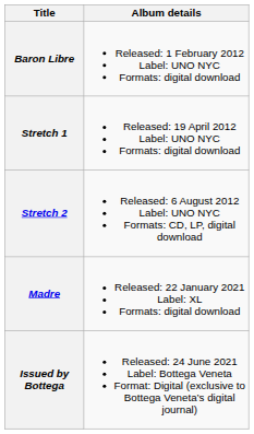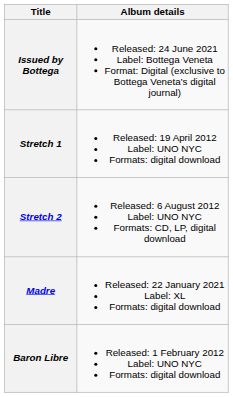 <table class="wikitable plainrowheaders" style="text-align:center;">
 <tr>
 <th scope="col" style="width:7em;">Title</th>
 <th scope="col" style="width:15em;">Album details</th>
 </tr>
 <tr>
-<th scope="row"><em>Baron Libre</em></th>
-<td><br><ul><li>Released: 1 February 2012</li><li>Label: UNO NYC</li><li>Formats: digital download</li></ul></td>
+<th scope="row"><em>Issued by Bottega</em></th>
+<td><br><ul><li>Released: 24 June 2021</li><li>Label: Bottega Veneta</li><li>Format: Digital (exclusive to Bottega Veneta’s digital journal)</li></ul></td>
 </tr>
 <tr>
 <th scope="row"><em>Stretch 1</em></th>
 <td><br><ul><li>Released: 19 April 2012</li><li>Label: UNO NYC</li><li>Formats: digital download</li></ul></td>
 </tr>
 <tr>
 <th scope="row"><em><a href='#'>Stretch 2</a></em></th>
 <td><br><ul><li>Released: 6 August 2012</li><li>Label: UNO NYC</li><li>Formats: CD, LP, digital download</li></ul></td>
 </tr>
 <tr>
 <th scope="row"><em><a href='#'>Madre</a></em></th>
 <td><br><ul><li>Released: 22 January 2021</li><li>Label: XL</li><li>Formats: digital download</li></ul></td>
 </tr>
 <tr>
-<th scope="row"><em>Issued by Bottega</em></th>
-<td><br><ul><li>Released: 24 June 2021</li><li>Label: Bottega Veneta</li><li>Format: Digital (exclusive to Bottega Veneta’s digital journal)</li></ul></td>
+<th scope="row"><em>Baron Libre</em></th>
+<td><br><ul><li>Released: 1 February 2012</li><li>Label: UNO NYC</li><li>Formats: digital download</li></ul></td>
 </tr>
 </table>
